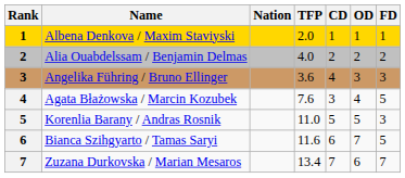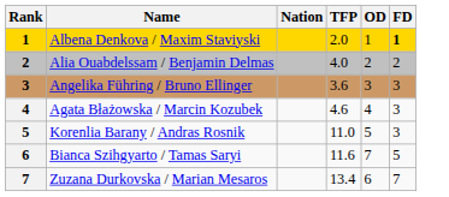 <table class="wikitable">
 <tr>
 <th>Rank</th>
 <th>Name</th>
 <th>Nation</th>
 <th>TFP</th>
-<th>CD</th>
 <th>OD</th>
 <th>FD</th>
 </tr>
 <tr bgcolor="gold">
 <td align="center"><strong>1</strong></td>
 <td><a href='#'>Albena Denkova</a> / <a href='#'>Maxim Staviyski</a></td>
 <td></td>
 <td>2.0</td>
 <td>1</td>
-<td>1</td>
-<td>1</td>
+<td><strong>1</strong></td>
 </tr>
 <tr bgcolor="silver">
 <td align="center"><strong>2</strong></td>
 <td><a href='#'>Alia Ouabdelssam</a> / <a href='#'>Benjamin Delmas</a></td>
 <td></td>
 <td>4.0</td>
 <td>2</td>
 <td>2</td>
-<td>2</td>
 </tr>
 <tr bgcolor="cc9966">
 <td align="center"><strong>3</strong></td>
 <td><a href='#'>Angelika Führing</a> / <a href='#'>Bruno Ellinger</a></td>
 <td></td>
 <td>3.6</td>
-<td>4</td>
 <td>3</td>
 <td>3</td>
 </tr>
 <tr>
 <th>4</th>
 <td><a href='#'>Agata Błażowska</a> / <a href='#'>Marcin Kozubek</a></td>
 <td></td>
-<td>7.6</td>
+<td>4.6</td>
+<td>4</td>
 <td>3</td>
-<td>4</td>
-<td>5</td>
 </tr>
 <tr>
 <th>5</th>
 <td><a href='#'>Korenlia Barany</a> / <a href='#'>Andras Rosnik</a></td>
 <td></td>
 <td>11.0</td>
-<td>5</td>
 <td>5</td>
 <td>3</td>
 </tr>
 <tr>
 <th>6</th>
 <td><a href='#'>Bianca Szihgyarto</a> / <a href='#'>Tamas Saryi</a></td>
 <td></td>
 <td>11.6</td>
-<td>6</td>
 <td>7</td>
 <td>5</td>
 </tr>
 <tr>
 <th>7</th>
 <td><a href='#'>Zuzana Durkovska</a> / <a href='#'>Marian Mesaros</a></td>
 <td></td>
 <td>13.4</td>
-<td>7</td>
 <td>6</td>
 <td>7</td>
 </tr>
 </table>
